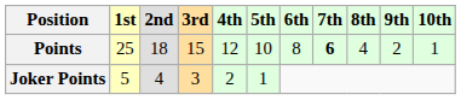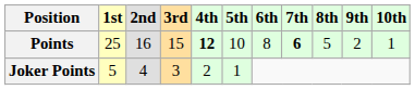 <table class="wikitable" style="font-size: 85%;">
 <tr>
 <th>Position</th>
 <td style="background:#ffffbf;" align="center"><strong>1st</strong></td>
 <td style="background:#dfdfdf;" align="center"><strong>2nd</strong></td>
 <td style="background:#ffdf9f;" align="center"><strong>3rd</strong></td>
 <td style="background:#dfffdf;" align="center"><strong>4th</strong></td>
 <td style="background:#dfffdf;" align="center"><strong>5th</strong></td>
 <td style="background:#dfffdf;" align="center"><strong>6th</strong></td>
 <td style="background:#dfffdf;" align="center"><strong>7th</strong></td>
 <td style="background:#dfffdf;" align="center"><strong>8th</strong></td>
 <td style="background:#dfffdf;" align="center"><strong>9th</strong></td>
 <td style="background:#dfffdf;" align="center"><strong>10th</strong></td>
 </tr>
 <tr>
 <th>Points</th>
 <td style="background:#ffffbf;" align="center">25</td>
-<td style="background:#dfdfdf;" align="center">18</td>
+<td style="background:#dfdfdf;" align="center">16</td>
 <td style="background:#ffdf9f;" align="center">15</td>
-<td style="background:#dfffdf;" align="center">12</td>
+<td style="background:#dfffdf;" align="center"><strong>12</strong></td>
 <td style="background:#dfffdf;" align="center">10</td>
 <td style="background:#dfffdf;" align="center">8</td>
 <td style="background:#dfffdf;" align="center"><strong>6</strong></td>
-<td style="background:#dfffdf;" align="center">4</td>
+<td style="background:#dfffdf;" align="center">5</td>
 <td style="background:#dfffdf;" align="center">2</td>
 <td style="background:#dfffdf;" align="center">1</td>
 </tr>
 <tr>
 <th>Joker Points</th>
 <td style="background:#ffffbf;" align="center">5</td>
 <td style="background:#dfdfdf;" align="center">4</td>
 <td style="background:#ffdf9f;" align="center">3</td>
 <td style="background:#dfffdf;" align="center">2</td>
 <td style="background:#dfffdf;" align="center">1</td>
 </tr>
 </table>
